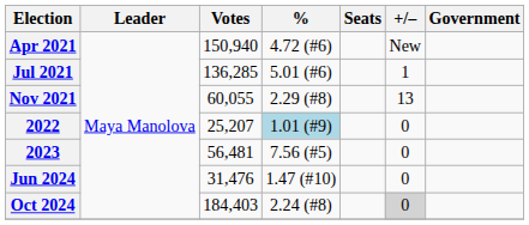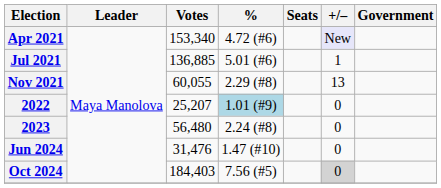 <table class="wikitable" style="text-align:center">
 <tr>
 <th>Election</th>
 <th>Leader</th>
 <th>Votes</th>
 <th>%</th>
 <th>Seats</th>
 <th>+/–</th>
 <th>Government</th>
 </tr>
 <tr>
 <th><a href='#'>Apr 2021</a></th>
 <td rowspan=7><a href='#'>Maya Manolova</a></td>
-<td>150,940</td>
+<td>153,340</td>
 <td>4.72 (#6)</td>
 <td></td>
-<td>New</td>
+<td style="background: lavender;">New</td>
 <td></td>
 </tr>
 <tr>
 <th><a href='#'>Jul 2021</a></th>
-<td>136,285</td>
+<td>136,885</td>
 <td>5.01 (#6)</td>
 <td></td>
 <td> 1</td>
 <td></td>
 </tr>
 <tr>
 <th><a href='#'>Nov 2021</a></th>
 <td>60,055</td>
 <td>2.29 (#8)</td>
 <td></td>
 <td> 13</td>
 <td></td>
 </tr>
 <tr>
 <th><a href='#'>2022</a></th>
 <td>25,207</td>
 <td style="background: lightblue;">1.01 (#9)</td>
 <td></td>
 <td> 0</td>
 <td></td>
 </tr>
 <tr>
 <th><a href='#'>2023</a></th>
-<td>56,481</td>
-<td>7.56 (#5)</td>
+<td>56,480</td>
+<td>2.24 (#8)</td>
 <td></td>
 <td> 0</td>
 <td></td>
 </tr>
 <tr>
 <th><a href='#'>Jun 2024</a></th>
 <td>31,476</td>
 <td>1.47 (#10)</td>
 <td></td>
 <td> 0</td>
 <td></td>
 </tr>
 <tr>
 <th><a href='#'>Oct 2024</a></th>
 <td>184,403</td>
-<td>2.24 (#8)</td>
+<td>7.56 (#5)</td>
 <td></td>
 <td style="background: lightgrey;"> 0</td>
 <td></td>
 </tr>
 <tr>
 </tr>
 </table>
